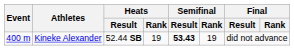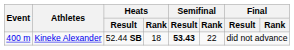 <table class="wikitable" border="1" style="font-size:90%">
 <tr>
 <th rowspan="2">Event</th>
 <th rowspan="2">Athletes</th>
 <th colspan="2">Heats</th>
 <th colspan="2">Semifinal</th>
 <th colspan="2">Final</th>
 </tr>
 <tr>
 <th>Result</th>
 <th>Rank</th>
 <th>Result</th>
 <th>Rank</th>
 <th>Result</th>
 <th>Rank</th>
 </tr>
 <tr>
 <td><a href='#'>400 m</a></td>
 <td><a href='#'>Kineke Alexander</a></td>
 <td align=center>52.44 <strong>SB</strong></td>
-<td align=center>19</td>
+<td align=center>18</td>
 <td align=center><strong>53.43</strong></td>
-<td align=center>19</td>
+<td align=center>22</td>
 <td align=center colspan=2>did not advance</td>
 </tr>
 </table>
